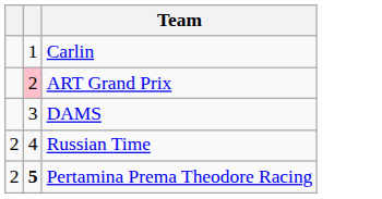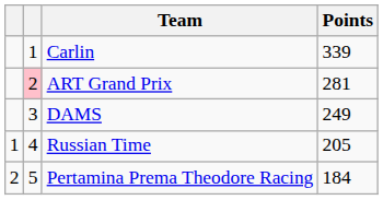 <table class="wikitable" style="font-size: 85%;">
 <tr>
 <th></th>
 <th></th>
 <th>Team</th>
+<th>Points</th>
 </tr>
 <tr>
 <td></td>
 <td align="center">1</td>
 <td> <a href='#'>Carlin</a></td>
+<td>339</td>
 </tr>
 <tr>
 <td></td>
 <td align="center" style="background: pink;">2</td>
 <td> <a href='#'>ART Grand Prix</a></td>
+<td>281</td>
 </tr>
 <tr>
 <td></td>
 <td align="center">3</td>
 <td> <a href='#'>DAMS</a></td>
+<td>249</td>
+</tr>
+<tr>
+<td> 1</td>
+<td align="center">4</td>
+<td> <a href='#'>Russian Time</a></td>
+<td>205</td>
 </tr>
 <tr>
 <td> 2</td>
-<td align="center">4</td>
-<td> <a href='#'>Russian Time</a></td>
-</tr>
-<tr>
-<td> 2</td>
-<td align="center"><strong>5</strong></td>
+<td align="center">5</td>
 <td> <a href='#'>Pertamina Prema Theodore Racing</a></td>
+<td>184</td>
 </tr>
 </table>
